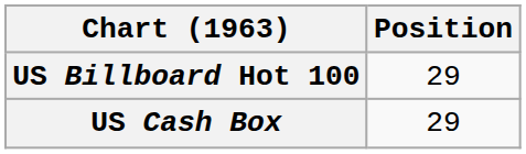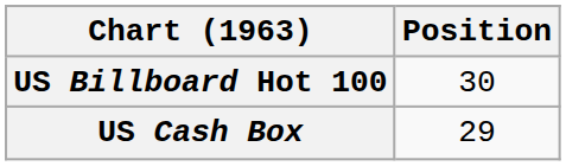 <table class="wikitable plainrowheaders">
 <tr>
 <th>Chart (1963)</th>
 <th>Position</th>
 </tr>
 <tr>
 <th scope="row">US <em>Billboard</em> Hot 100</th>
-<td align="center">29</td>
+<td align="center">30</td>
 </tr>
 <tr>
 <th scope="row">US <em>Cash Box</em></th>
 <td align="center">29</td>
 </tr>
 </table>
